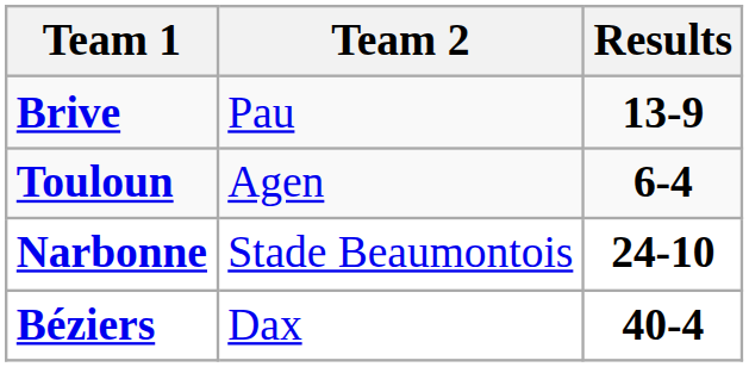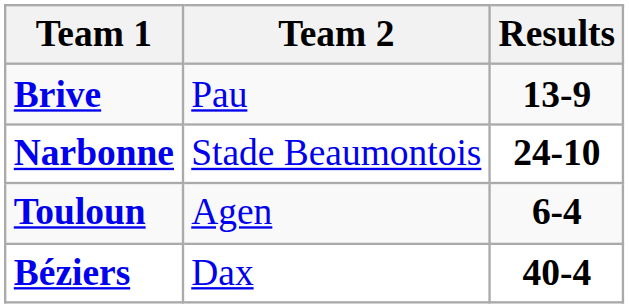 <table class="wikitable">
 <tr>
 <th>Team 1</th>
 <th>Team 2</th>
 <th>Results</th>
 </tr>
 <tr>
 <td><strong><a href='#'>Brive</a></strong></td>
 <td><a href='#'>Pau</a></td>
 <td align="center"><strong>13-9</strong></td>
 </tr>
+<tr bgcolor="white">
+<td><strong><a href='#'>Narbonne</a></strong></td>
+<td><a href='#'>Stade Beaumontois</a></td>
+<td align="center"><strong>24-10</strong></td>
+</tr>
 <tr>
 <td><strong><a href='#'>Touloun</a></strong></td>
 <td><a href='#'>Agen</a></td>
 <td align="center"><strong>6-4</strong></td>
-</tr>
-<tr bgcolor="white">
-<td><strong><a href='#'>Narbonne</a></strong></td>
-<td><a href='#'>Stade Beaumontois</a></td>
-<td align="center"><strong>24-10</strong></td>
 </tr>
 <tr bgcolor="white">
 <td><strong><a href='#'>Béziers</a></strong></td>
 <td><a href='#'>Dax</a></td>
 <td align="center"><strong>40-4</strong></td>
 </tr>
 </table>
